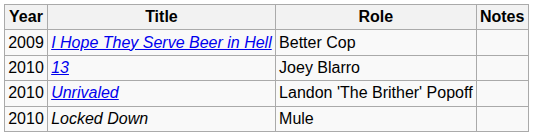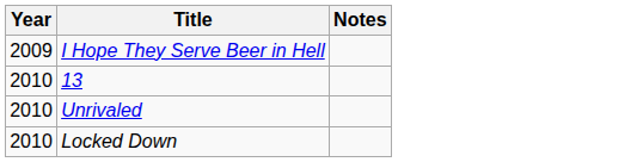 <table class="wikitable sortable">
 <tr>
 <th>Year</th>
 <th>Title</th>
-<th>Role</th>
 <th class="unsortable">Notes</th>
 </tr>
 <tr>
 <td>2009</td>
 <td><em><a href='#'>I Hope They Serve Beer in Hell</a></em></td>
-<td>Better Cop</td>
 <td></td>
 </tr>
 <tr>
 <td>2010</td>
 <td><em><a href='#'>13</a></em></td>
-<td>Joey Blarro</td>
 <td></td>
 </tr>
 <tr>
 <td>2010</td>
 <td><em><a href='#'>Unrivaled</a></em></td>
-<td>Landon 'The Brither' Popoff</td>
 <td></td>
 </tr>
 <tr>
 <td>2010</td>
 <td><em>Locked Down</em></td>
-<td>Mule</td>
 <td></td>
 </tr>
 </table>
